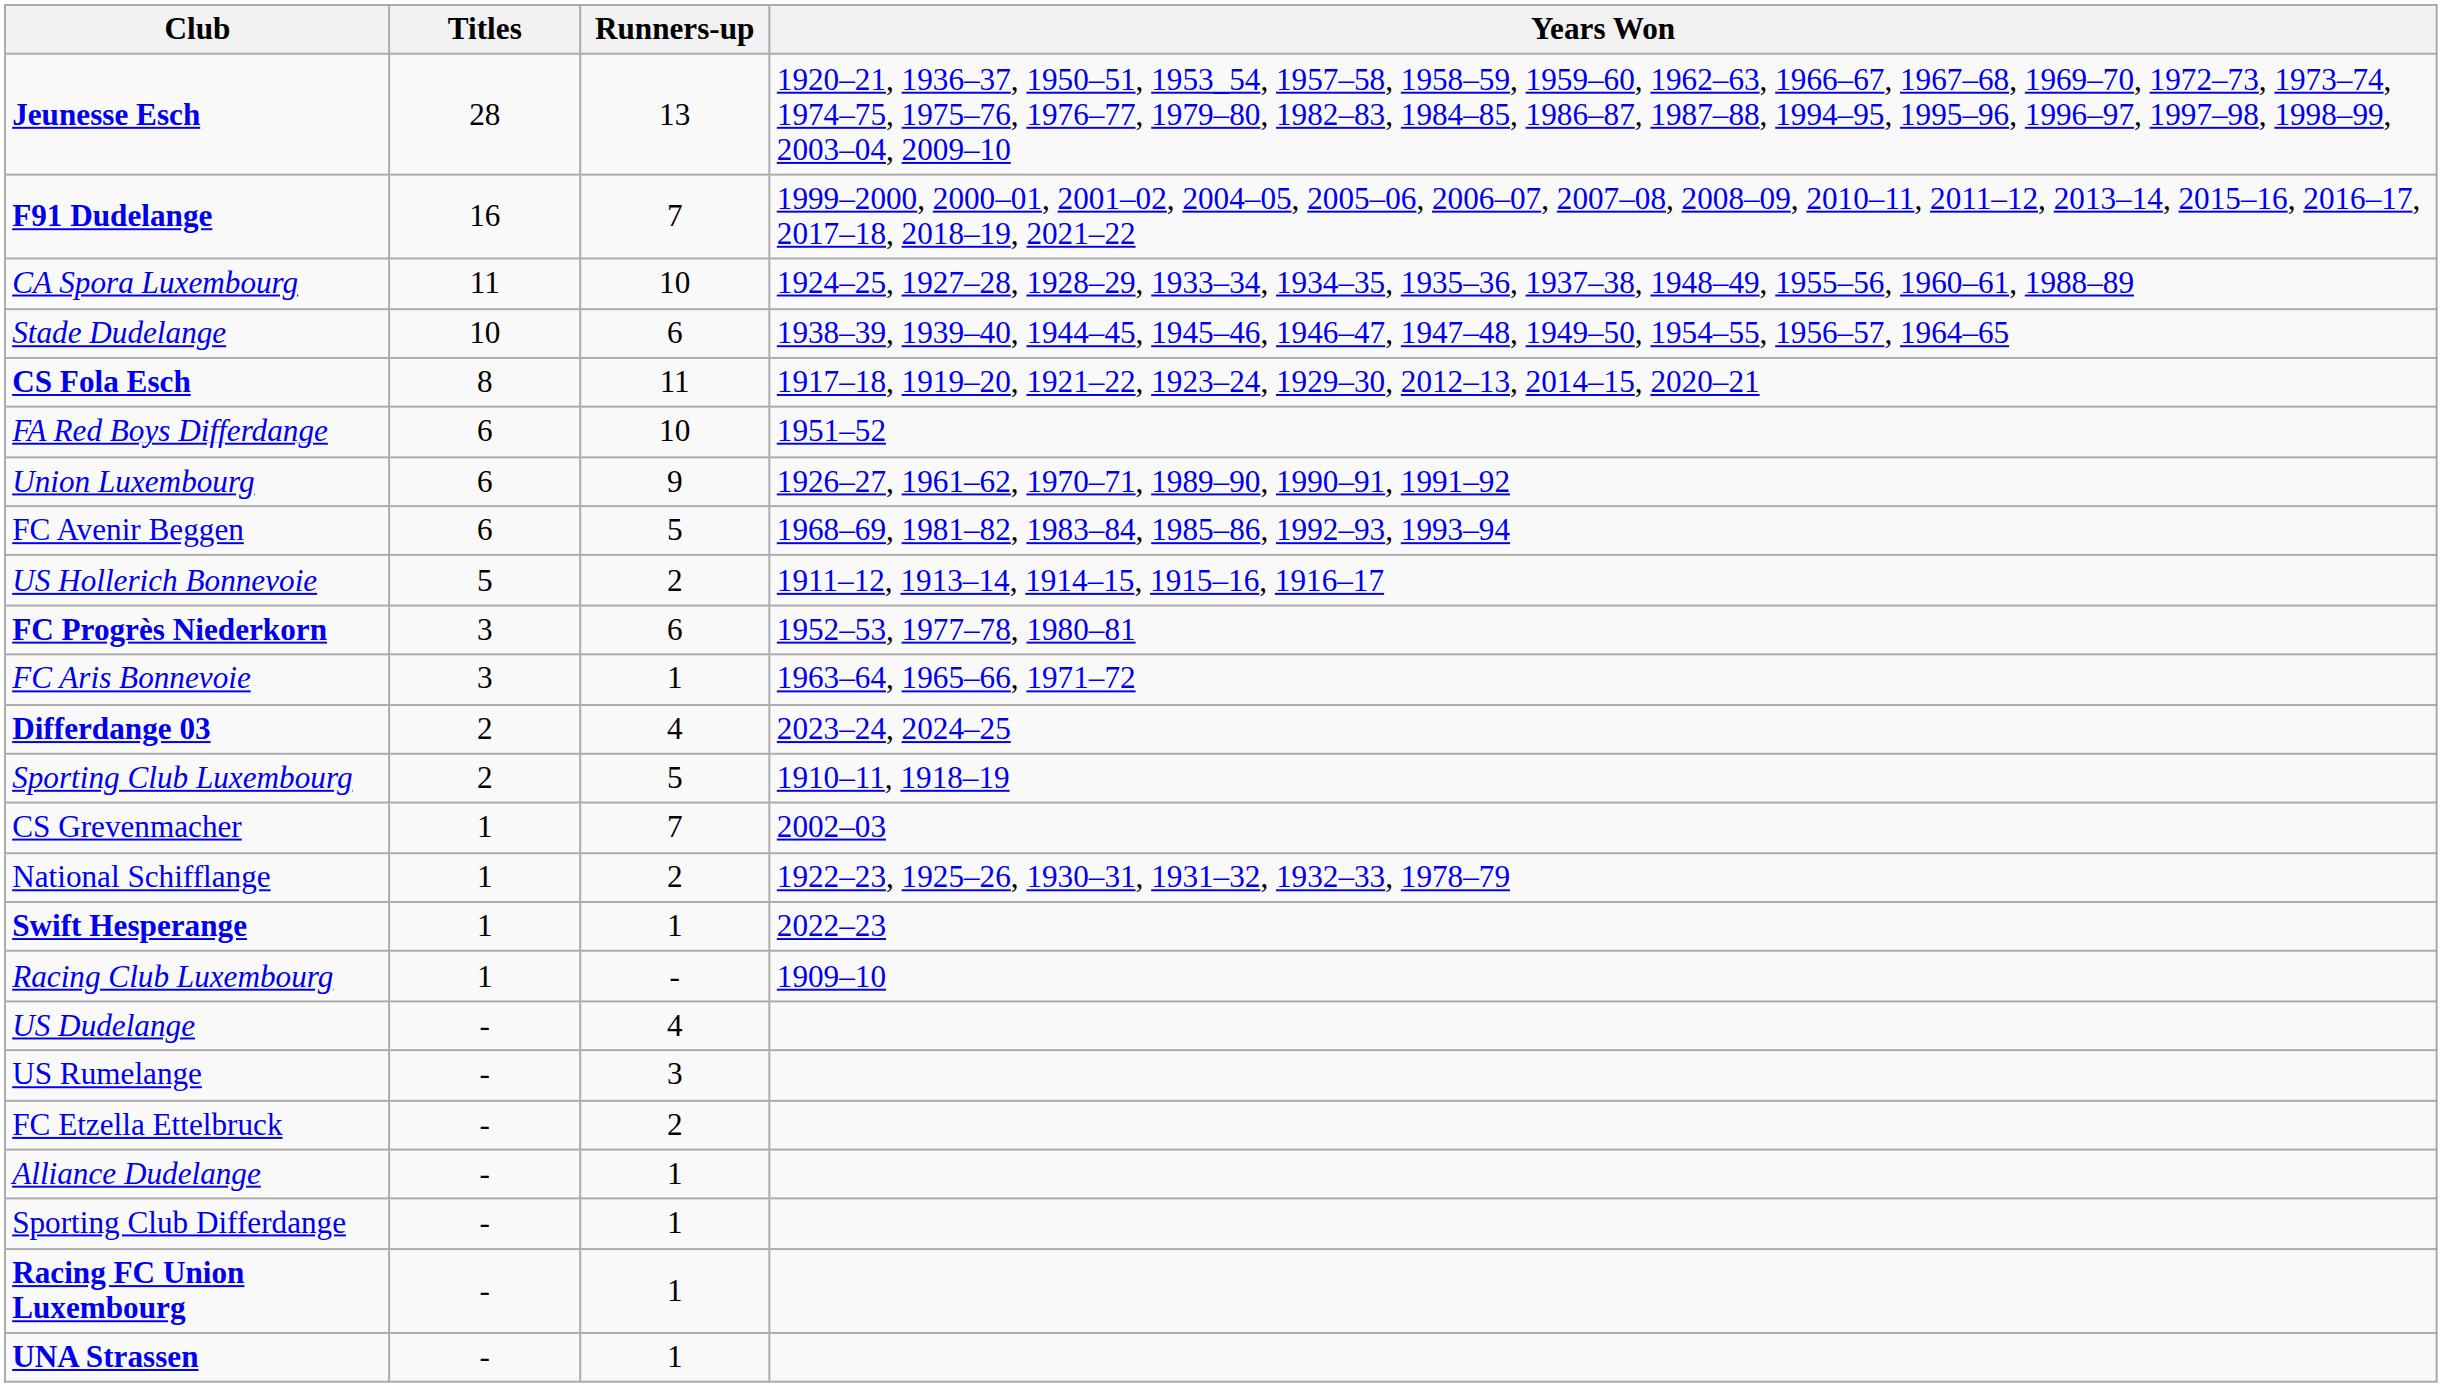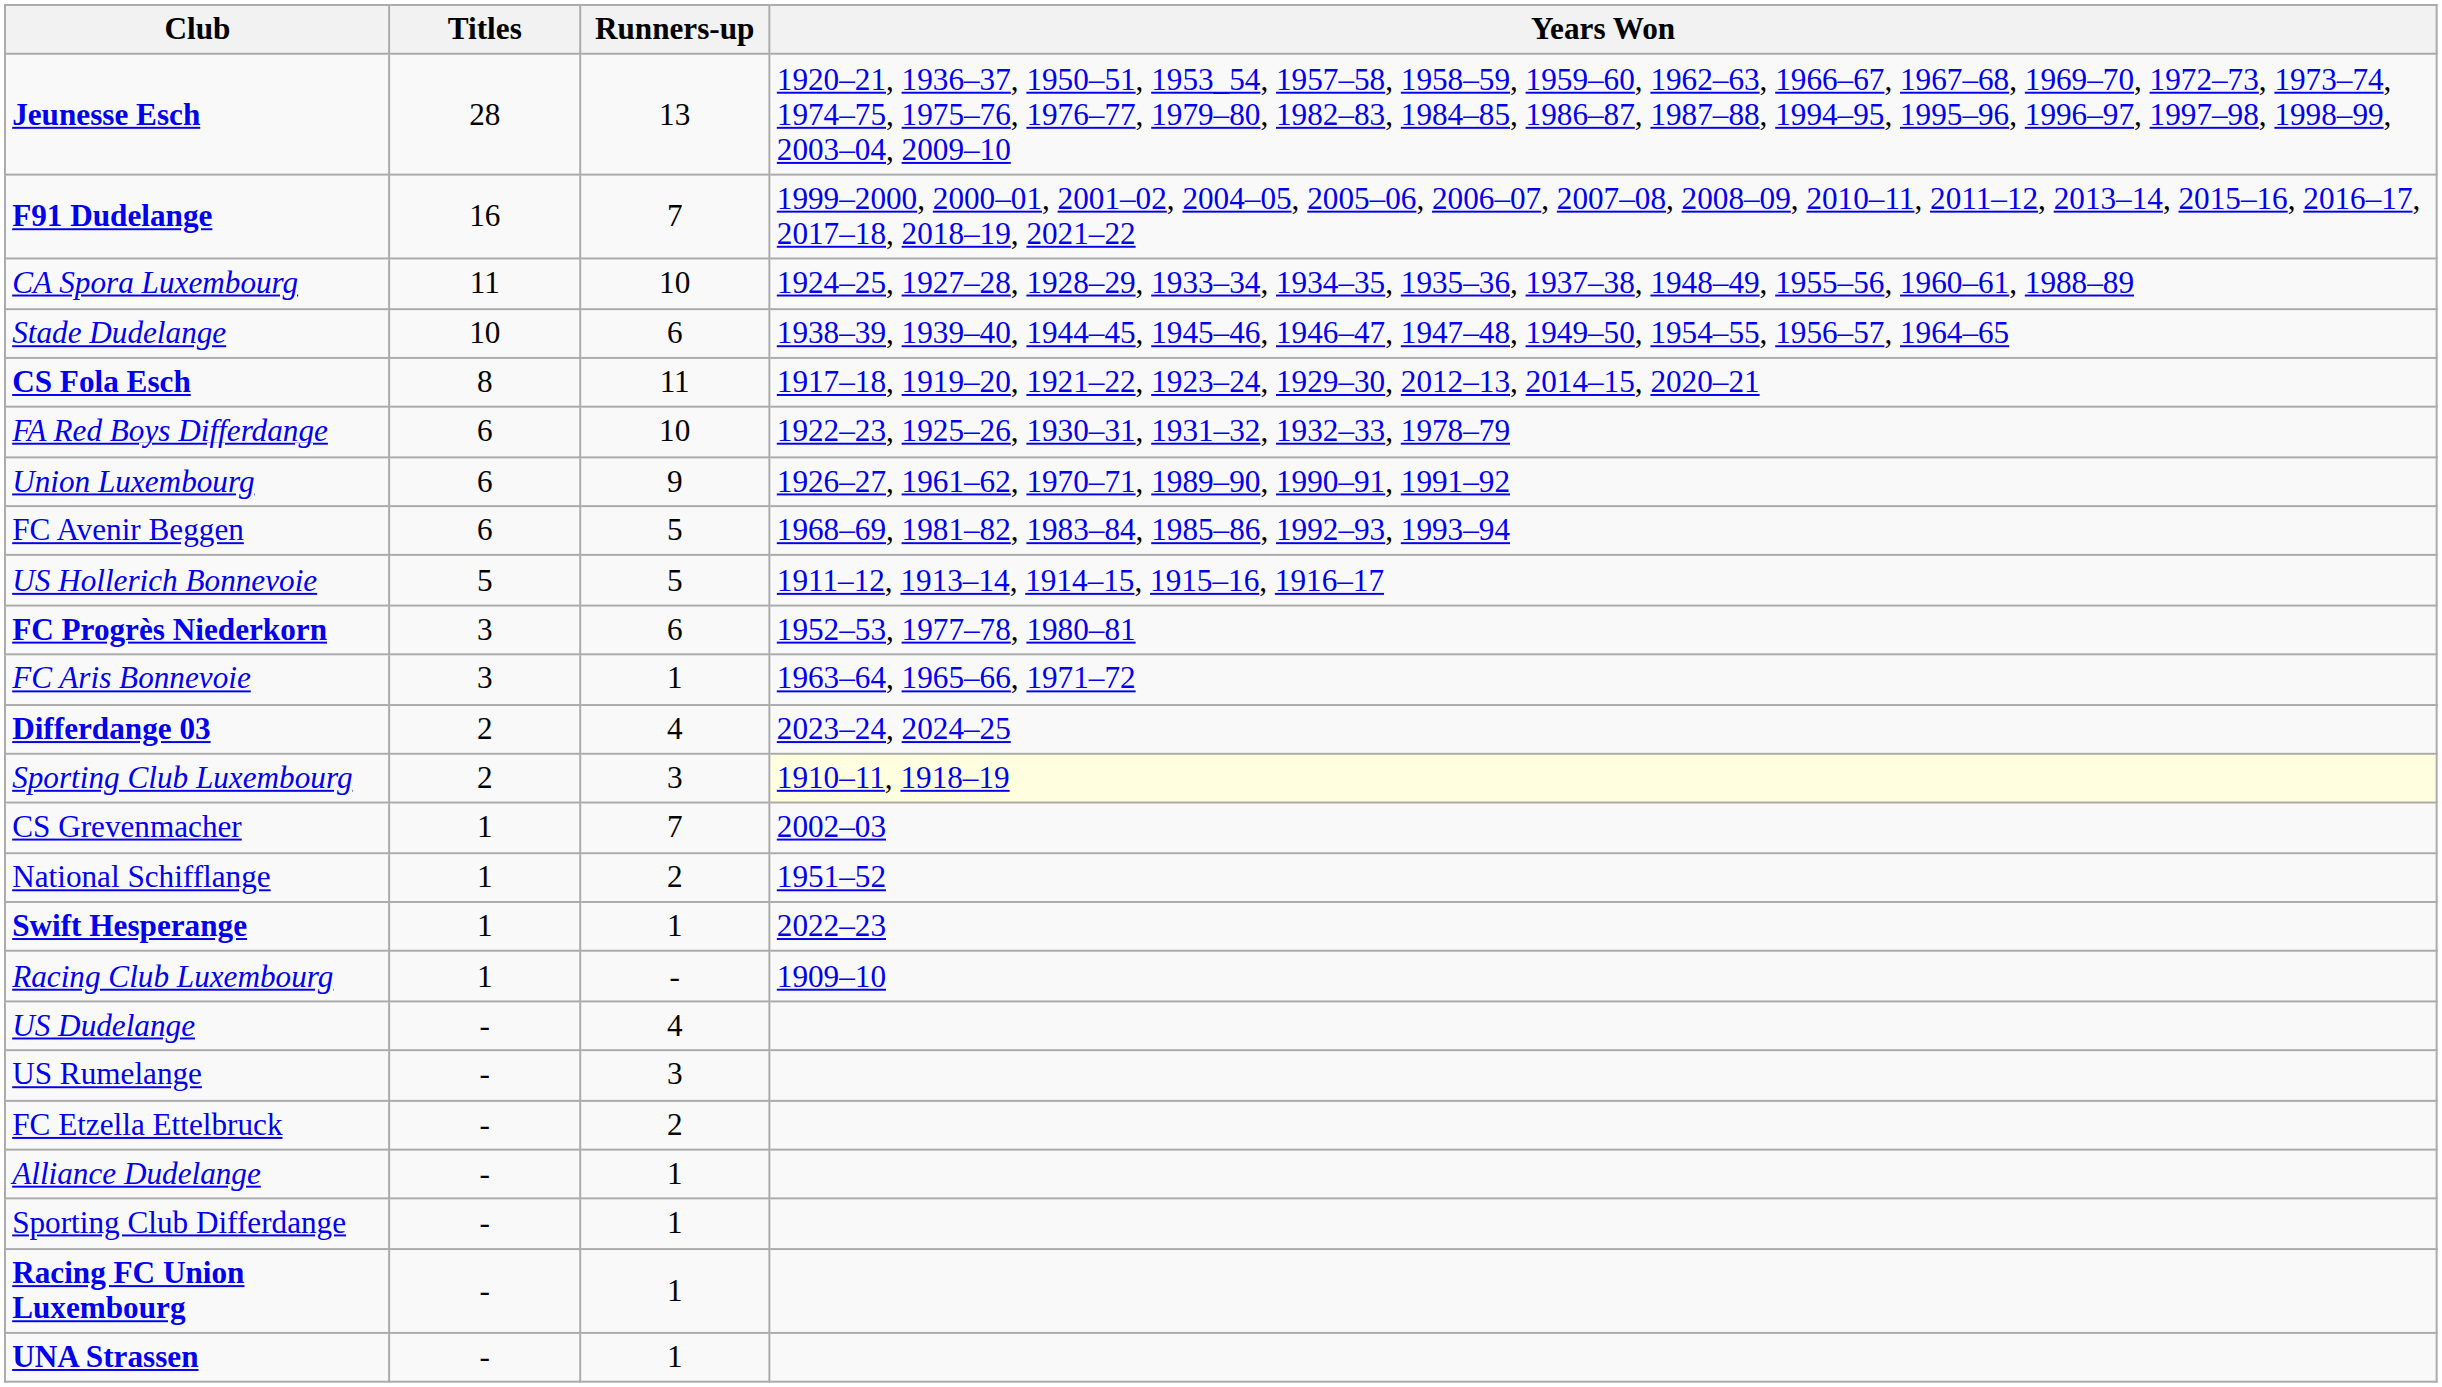 <table class="wikitable sortable sticky-header">
 <tr>
 <th width=190>Club</th>
 <th width=90>Titles</th>
 <th width=90>Runners-up</th>
 <th>Years Won</th>
 </tr>
 <tr>
 <td><strong><a href='#'>Jeunesse Esch</a></strong></td>
 <td align=center>28</td>
 <td align=center>13</td>
 <td><a href='#'>1920–21</a>, <a href='#'>1936–37</a>, <a href='#'>1950–51</a>, <a href='#'>1953_54</a>, <a href='#'>1957–58</a>, <a href='#'>1958–59</a>, <a href='#'>1959–60</a>, <a href='#'>1962–63</a>, <a href='#'>1966–67</a>, <a href='#'>1967–68</a>, <a href='#'>1969–70</a>, <a href='#'>1972–73</a>, <a href='#'>1973–74</a>, <a href='#'>1974–75</a>, <a href='#'>1975–76</a>, <a href='#'>1976–77</a>, <a href='#'>1979–80</a>, <a href='#'>1982–83</a>, <a href='#'>1984–85</a>, <a href='#'>1986–87</a>, <a href='#'>1987–88</a>, <a href='#'>1994–95</a>, <a href='#'>1995–96</a>, <a href='#'>1996–97</a>, <a href='#'>1997–98</a>, <a href='#'>1998–99</a>, <a href='#'>2003–04</a>, <a href='#'>2009–10</a></td>
 </tr>
 <tr>
 <td><strong><a href='#'>F91 Dudelange</a></strong></td>
 <td align=center>16</td>
 <td align=center>7</td>
 <td><a href='#'>1999–2000</a>, <a href='#'>2000–01</a>, <a href='#'>2001–02</a>, <a href='#'>2004–05</a>, <a href='#'>2005–06</a>, <a href='#'>2006–07</a>, <a href='#'>2007–08</a>, <a href='#'>2008–09</a>, <a href='#'>2010–11</a>, <a href='#'>2011–12</a>, <a href='#'>2013–14</a>, <a href='#'>2015–16</a>, <a href='#'>2016–17</a>, <a href='#'>2017–18</a>, <a href='#'>2018–19</a>, <a href='#'>2021–22</a></td>
 </tr>
 <tr>
 <td><em><a href='#'>CA Spora Luxembourg</a></em></td>
 <td align=center>11</td>
 <td align=center>10</td>
 <td><a href='#'>1924–25</a>, <a href='#'>1927–28</a>, <a href='#'>1928–29</a>, <a href='#'>1933–34</a>, <a href='#'>1934–35</a>, <a href='#'>1935–36</a>, <a href='#'>1937–38</a>, <a href='#'>1948–49</a>, <a href='#'>1955–56</a>, <a href='#'>1960–61</a>, <a href='#'>1988–89</a></td>
 </tr>
 <tr>
 <td><em><a href='#'>Stade Dudelange</a></em></td>
 <td align=center>10</td>
 <td align=center>6</td>
 <td><a href='#'>1938–39</a>, <a href='#'>1939–40</a>, <a href='#'>1944–45</a>, <a href='#'>1945–46</a>, <a href='#'>1946–47</a>, <a href='#'>1947–48</a>, <a href='#'>1949–50</a>, <a href='#'>1954–55</a>, <a href='#'>1956–57</a>, <a href='#'>1964–65</a></td>
 </tr>
 <tr>
 <td><strong><a href='#'>CS Fola Esch</a></strong></td>
 <td align=center>8</td>
 <td align=center>11</td>
 <td><a href='#'>1917–18</a>, <a href='#'>1919–20</a>, <a href='#'>1921–22</a>, <a href='#'>1923–24</a>, <a href='#'>1929–30</a>, <a href='#'>2012–13</a>, <a href='#'>2014–15</a>, <a href='#'>2020–21</a></td>
 </tr>
 <tr>
 <td><em><a href='#'>FA Red Boys Differdange</a></em></td>
 <td align=center>6</td>
 <td align=center>10</td>
-<td><a href='#'>1951–52</a></td>
+<td><a href='#'>1922–23</a>, <a href='#'>1925–26</a>, <a href='#'>1930–31</a>, <a href='#'>1931–32</a>, <a href='#'>1932–33</a>, <a href='#'>1978–79</a></td>
 </tr>
 <tr>
 <td><em><a href='#'>Union Luxembourg</a></em></td>
 <td align=center>6</td>
 <td align=center>9</td>
 <td><a href='#'>1926–27</a>, <a href='#'>1961–62</a>, <a href='#'>1970–71</a>, <a href='#'>1989–90</a>, <a href='#'>1990–91</a>, <a href='#'>1991–92</a></td>
 </tr>
 <tr>
 <td><a href='#'>FC Avenir Beggen</a></td>
 <td align=center>6</td>
 <td align=center>5</td>
 <td><a href='#'>1968–69</a>, <a href='#'>1981–82</a>, <a href='#'>1983–84</a>, <a href='#'>1985–86</a>, <a href='#'>1992–93</a>, <a href='#'>1993–94</a></td>
 </tr>
 <tr>
 <td><em><a href='#'>US Hollerich Bonnevoie</a></em></td>
 <td align=center>5</td>
-<td align=center>2</td>
+<td align=center>5</td>
 <td><a href='#'>1911–12</a>, <a href='#'>1913–14</a>, <a href='#'>1914–15</a>, <a href='#'>1915–16</a>, <a href='#'>1916–17</a></td>
 </tr>
 <tr>
 <td><strong><a href='#'>FC Progrès Niederkorn</a></strong></td>
 <td align=center>3</td>
 <td align=center>6</td>
 <td><a href='#'>1952–53</a>, <a href='#'>1977–78</a>, <a href='#'>1980–81</a></td>
 </tr>
 <tr>
 <td><em><a href='#'>FC Aris Bonnevoie</a></em></td>
 <td align=center>3</td>
 <td align=center>1</td>
 <td><a href='#'>1963–64</a>, <a href='#'>1965–66</a>, <a href='#'>1971–72</a></td>
 </tr>
 <tr>
 <td><strong><a href='#'>Differdange 03</a></strong></td>
 <td align=center>2</td>
 <td align=center>4</td>
 <td><a href='#'>2023–24</a>, <a href='#'>2024–25</a></td>
 </tr>
 <tr>
 <td><em><a href='#'>Sporting Club Luxembourg</a></em></td>
 <td align=center>2</td>
-<td align=center>5</td>
-<td><a href='#'>1910–11</a>, <a href='#'>1918–19</a></td>
+<td align=center>3</td>
+<td style="background: lightyellow;"><a href='#'>1910–11</a>, <a href='#'>1918–19</a></td>
 </tr>
 <tr>
 <td><a href='#'>CS Grevenmacher</a></td>
 <td align=center>1</td>
 <td align=center>7</td>
 <td><a href='#'>2002–03</a></td>
 </tr>
 <tr>
 <td><a href='#'>National Schifflange</a></td>
 <td align=center>1</td>
 <td align=center>2</td>
-<td><a href='#'>1922–23</a>, <a href='#'>1925–26</a>, <a href='#'>1930–31</a>, <a href='#'>1931–32</a>, <a href='#'>1932–33</a>, <a href='#'>1978–79</a></td>
+<td><a href='#'>1951–52</a></td>
 </tr>
 <tr>
 <td><strong><a href='#'>Swift Hesperange</a></strong></td>
 <td align=center>1</td>
 <td align=center>1</td>
 <td><a href='#'>2022–23</a></td>
 </tr>
 <tr>
 <td><em><a href='#'>Racing Club Luxembourg</a></em></td>
 <td align=center>1</td>
 <td align=center>-</td>
 <td><a href='#'>1909–10</a></td>
 </tr>
 <tr>
 <td><em><a href='#'>US Dudelange</a></em></td>
 <td align=center>-</td>
 <td align=center>4</td>
 <td></td>
 </tr>
 <tr>
 <td><a href='#'>US Rumelange</a></td>
 <td align=center>-</td>
 <td align=center>3</td>
 <td></td>
 </tr>
 <tr>
 <td><a href='#'>FC Etzella Ettelbruck</a></td>
 <td align=center>-</td>
 <td align=center>2</td>
 <td></td>
 </tr>
 <tr>
 <td><em><a href='#'>Alliance Dudelange</a></em></td>
 <td align=center>-</td>
 <td align=center>1</td>
 <td></td>
 </tr>
 <tr>
 <td><a href='#'>Sporting Club Differdange</a></td>
 <td align=center>-</td>
 <td align=center>1</td>
 <td></td>
 </tr>
 <tr>
 <td><strong><a href='#'>Racing FC Union Luxembourg</a></strong></td>
 <td align=center>-</td>
 <td align=center>1</td>
 <td></td>
 </tr>
 <tr>
 <td><strong><a href='#'>UNA Strassen</a></strong></td>
 <td align=center>-</td>
 <td align=center>1</td>
 <td></td>
 </tr>
 </table>
